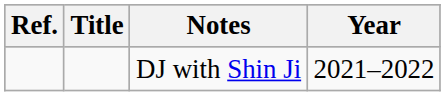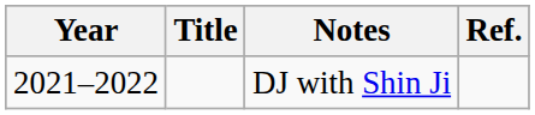 <table class="wikitable">
 <tr>
-<th>Ref.</th>
+<th>Year</th>
 <th>Title</th>
 <th>Notes</th>
-<th>Year</th>
+<th>Ref.</th>
 </tr>
 <tr>
-<td></td>
+<td>2021–2022</td>
 <td><em></em></td>
 <td>DJ with <a href='#'>Shin Ji</a></td>
-<td>2021–2022</td>
+<td></td>
 </tr>
 </table>
